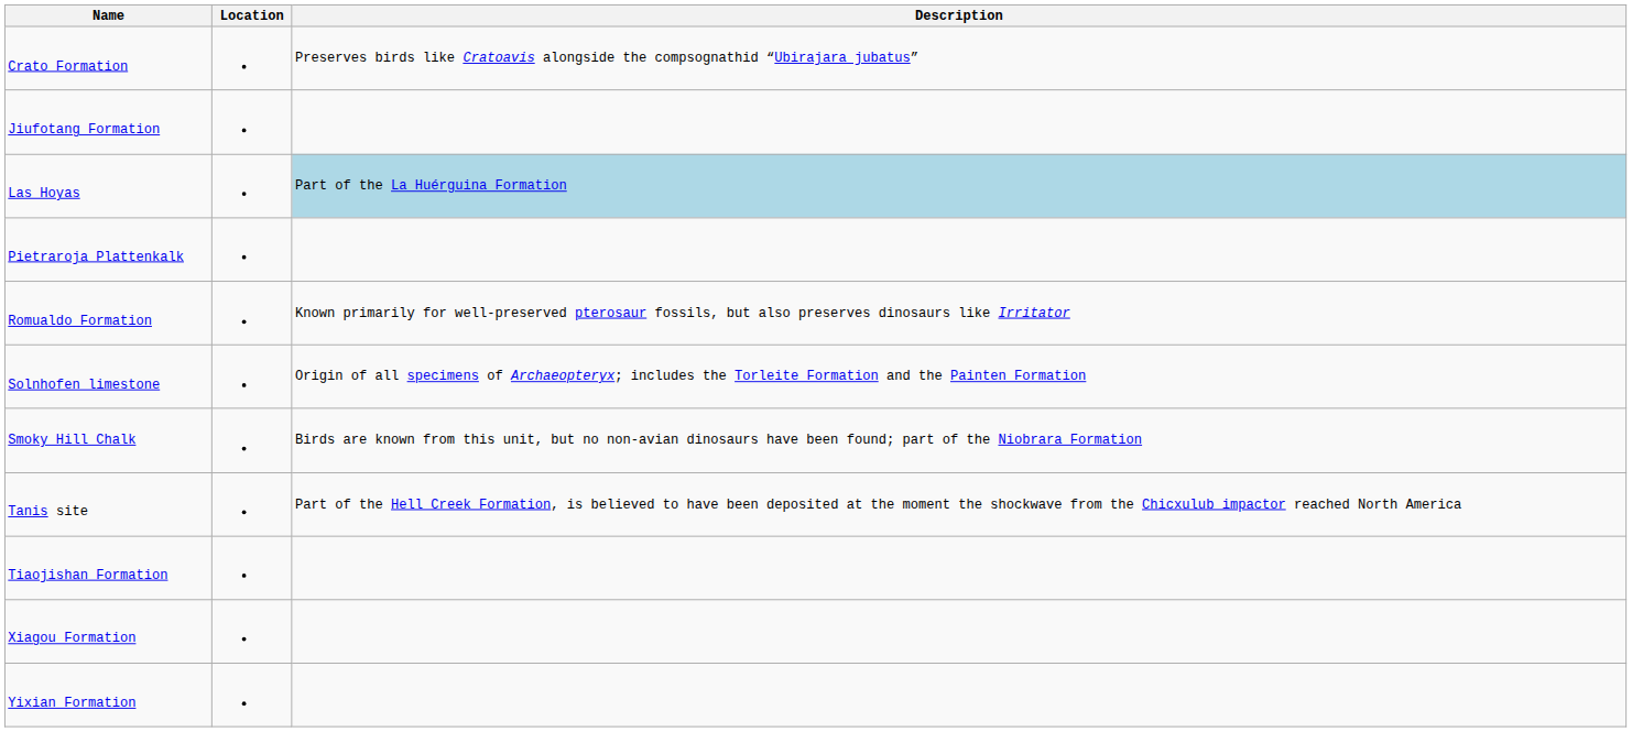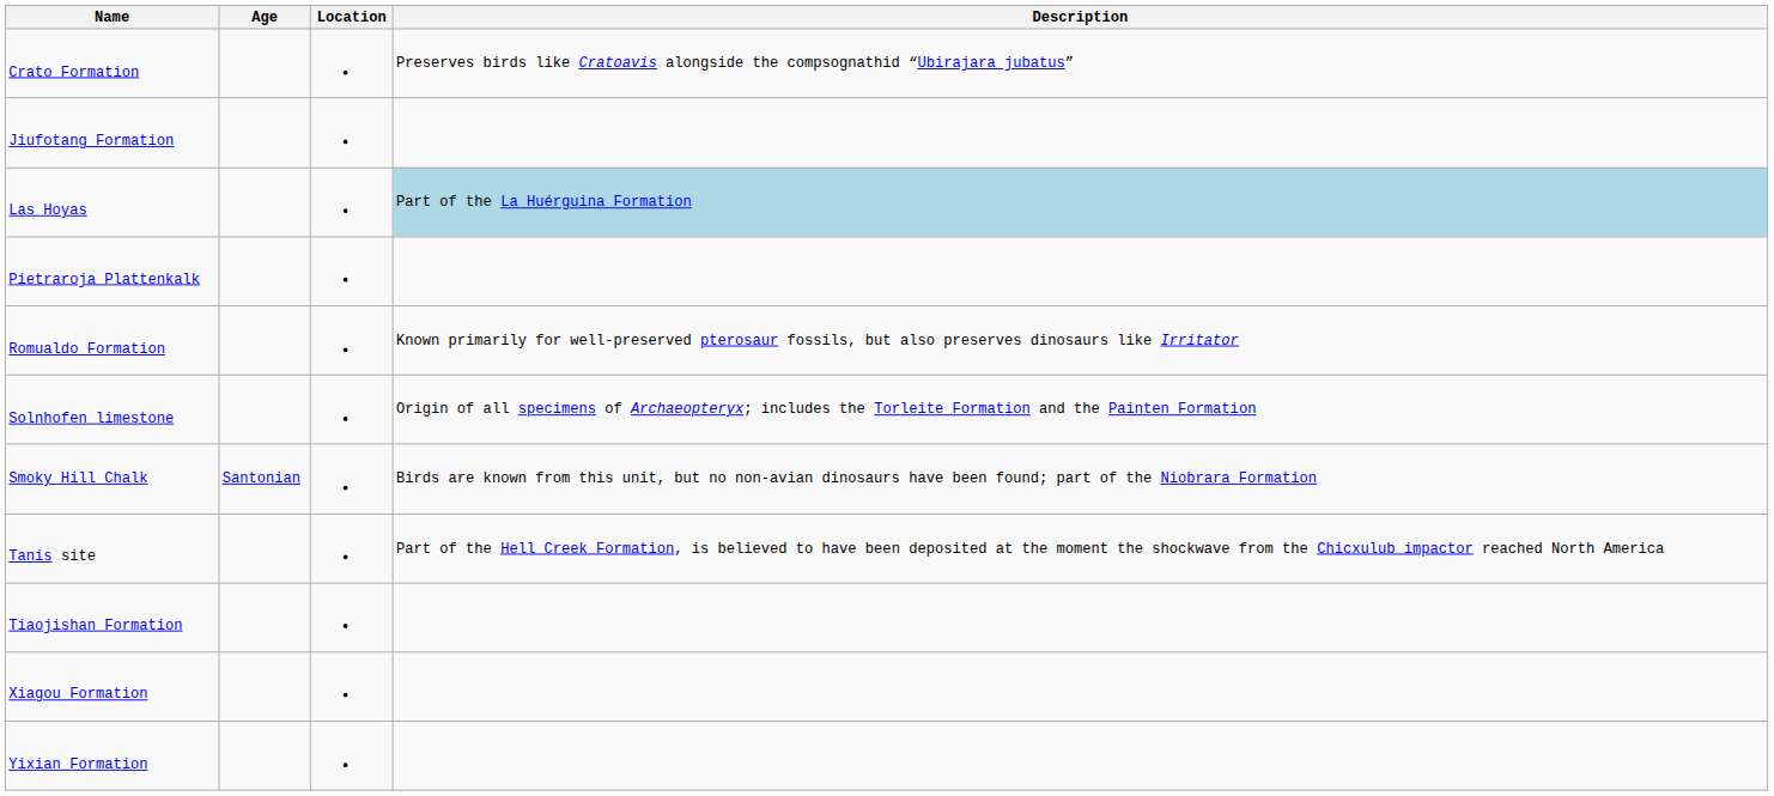 <table class="wikitable sortable" align="center" width="100%">
 <tr>
 <th>Name</th>
+<th>Age</th>
 <th>Location</th>
 <th>Description</th>
 </tr>
 <tr>
 <td><br><a href='#'>Crato Formation</a></td>
+<td><br></td>
 <td><br><ul><li></li></ul></td>
 <td>Preserves birds like <em><a href='#'>Cratoavis</a></em> alongside the compsognathid “<a href='#'>Ubirajara jubatus</a>”</td>
 </tr>
 <tr>
 <td><br><a href='#'>Jiufotang Formation</a></td>
+<td><br></td>
 <td><br><ul><li></li></ul></td>
 <td></td>
 </tr>
 <tr>
 <td><br><a href='#'>Las Hoyas</a></td>
+<td><br></td>
 <td><br><ul><li></li></ul></td>
 <td style="background: lightblue;">Part of the <a href='#'>La Huérguina Formation</a></td>
 </tr>
 <tr>
 <td><br><a href='#'>Pietraroja Plattenkalk</a></td>
+<td><br></td>
 <td><br><ul><li></li></ul></td>
 <td></td>
 </tr>
 <tr>
 <td><br><a href='#'>Romualdo Formation</a></td>
+<td><br></td>
 <td><br><ul><li></li></ul></td>
 <td>Known primarily for well-preserved <a href='#'>pterosaur</a> fossils, but also preserves dinosaurs like <em><a href='#'>Irritator</a></em></td>
 </tr>
 <tr>
 <td><br><a href='#'>Solnhofen limestone</a></td>
+<td><br></td>
 <td><br><ul><li></li></ul></td>
 <td>Origin of all <a href='#'>specimens</a> of <em><a href='#'>Archaeopteryx</a></em>; includes the <a href='#'>Torleite Formation</a> and the <a href='#'>Painten Formation</a></td>
 </tr>
 <tr>
 <td><a href='#'>Smoky Hill Chalk</a></td>
+<td><a href='#'>Santonian</a></td>
 <td><br><ul><li></li></ul></td>
 <td>Birds are known from this unit, but no non-avian dinosaurs have been found; part of the <a href='#'>Niobrara Formation</a></td>
 </tr>
 <tr>
 <td><br><a href='#'>Tanis</a> site</td>
+<td></td>
 <td><br><ul><li></li></ul></td>
 <td>Part of the <a href='#'>Hell Creek Formation</a>, is believed to have been deposited at the moment the shockwave from the <a href='#'>Chicxulub impactor</a> reached North America</td>
 </tr>
 <tr>
 <td><br><a href='#'>Tiaojishan Formation</a></td>
+<td><br></td>
 <td><br><ul><li></li></ul></td>
 <td></td>
 </tr>
 <tr>
 <td><br><a href='#'>Xiagou Formation</a></td>
+<td><br></td>
 <td><br><ul><li></li></ul></td>
 <td></td>
 </tr>
 <tr>
 <td><br><a href='#'>Yixian Formation</a></td>
+<td><br></td>
 <td><br><ul><li></li></ul></td>
 <td></td>
 </tr>
 </table>
